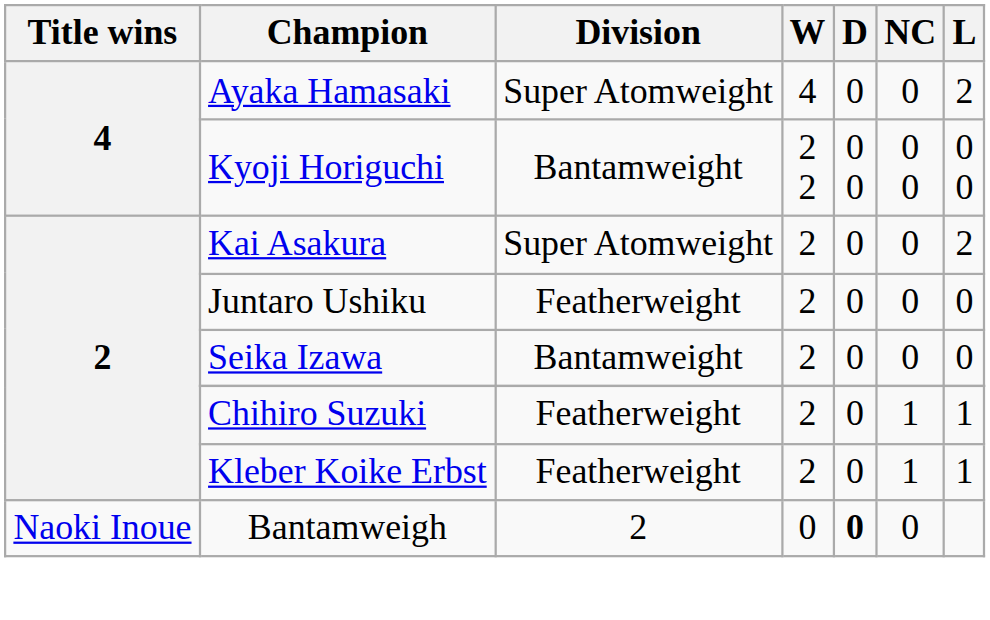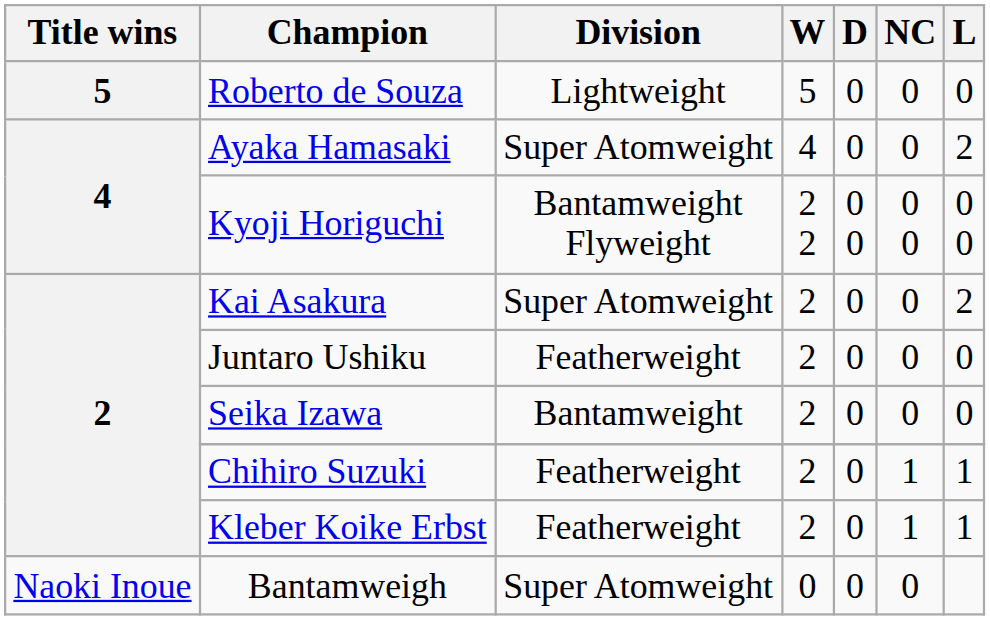 <table class="wikitable" style="text-align:center">
 <tr>
 <th>Title wins</th>
 <th>Champion</th>
 <th>Division</th>
 <th>W</th>
 <th>D</th>
 <th>NC</th>
 <th>L</th>
+</tr>
+<tr>
+<th rowspan="1">5</th>
+<td align=left> <a href='#'>Roberto de Souza</a></td>
+<td align=center>Lightweight</td>
+<td>5</td>
+<td>0</td>
+<td>0</td>
+<td>0</td>
 </tr>
 <tr>
 <th rowspan="2">4</th>
 <td align=left> <a href='#'>Ayaka Hamasaki</a></td>
 <td align=center>Super Atomweight</td>
 <td>4</td>
 <td>0</td>
 <td>0</td>
 <td>2</td>
 </tr>
 <tr>
 <td align=left> <a href='#'>Kyoji Horiguchi</a></td>
-<td align=center>Bantamweight</td>
+<td align=center>Bantamweight<br>Flyweight</td>
 <td>2 <br> 2</td>
 <td>0 <br> 0</td>
 <td>0 <br> 0</td>
 <td>0 <br> 0</td>
 </tr>
 <tr>
 <th rowspan="6">2</th>
 <td align=left> <a href='#'>Kai Asakura</a></td>
 <td align=center>Super Atomweight</td>
 <td>2</td>
 <td>0</td>
 <td>0</td>
 <td>2</td>
 </tr>
 <tr>
 <td align=left> Juntaro Ushiku</td>
 <td align=center>Featherweight</td>
 <td>2</td>
 <td>0</td>
 <td>0</td>
 <td>0</td>
 </tr>
 <tr>
 <td align=left> <a href='#'>Seika Izawa</a></td>
 <td align=center>Bantamweight</td>
 <td>2</td>
 <td>0</td>
 <td>0</td>
 <td>0</td>
 </tr>
 <tr>
 </tr>
 <tr>
 <td align=left> <a href='#'>Chihiro Suzuki</a></td>
 <td align=center>Featherweight</td>
 <td>2</td>
 <td>0</td>
 <td>1</td>
 <td>1</td>
 </tr>
 <tr>
 <td align=left> <a href='#'>Kleber Koike Erbst</a></td>
 <td align=center>Featherweight</td>
 <td>2</td>
 <td>0</td>
 <td>1</td>
 <td>1</td>
 </tr>
 <tr>
 <td align=left> <a href='#'>Naoki Inoue</a></td>
 <td align=center>Bantamweigh</td>
-<td>2</td>
+<td align=center>Super Atomweight</td>
 <td>0</td>
-<td><strong>0</strong></td>
+<td>0</td>
 <td>0</td>
 </tr>
 </table>
